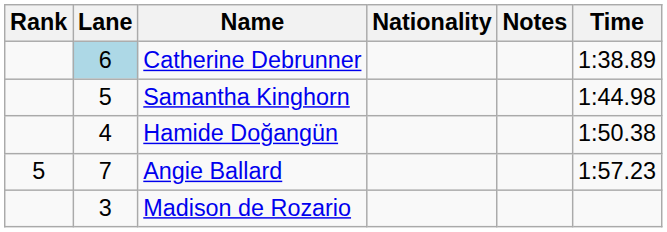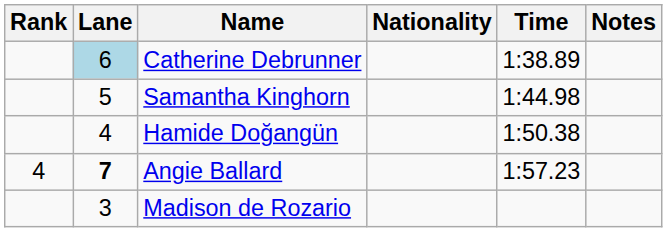 <table class="wikitable sortable" style="text-align:center">
 <tr>
 <th>Rank</th>
 <th>Lane</th>
 <th>Name</th>
 <th>Nationality</th>
+<th>Time</th>
 <th>Notes</th>
-<th>Time</th>
 </tr>
 <tr>
 <td></td>
 <td style="background: lightblue;">6</td>
 <td align=left><a href='#'>Catherine Debrunner</a></td>
 <td align=left></td>
+<td>1:38.89</td>
 <td></td>
-<td>1:38.89</td>
 </tr>
 <tr>
 <td></td>
 <td>5</td>
 <td align=left><a href='#'>Samantha Kinghorn</a></td>
 <td align=left></td>
+<td>1:44.98</td>
 <td></td>
-<td>1:44.98</td>
 </tr>
 <tr>
 <td></td>
 <td>4</td>
 <td align=left><a href='#'>Hamide Doğangün</a></td>
 <td align=left></td>
+<td>1:50.38</td>
 <td></td>
-<td>1:50.38</td>
 </tr>
 <tr>
-<td>5</td>
-<td>7</td>
+<td>4</td>
+<td><strong>7</strong></td>
 <td align=left><a href='#'>Angie Ballard</a></td>
 <td align=left></td>
+<td>1:57.23</td>
 <td></td>
-<td>1:57.23</td>
 </tr>
 <tr>
 <td></td>
 <td>3</td>
 <td align=left><a href='#'>Madison de Rozario</a></td>
 <td align=left></td>
+<td data-sort-value=9:99.99></td>
 <td></td>
-<td data-sort-value=9:99.99></td>
 </tr>
 </table>
